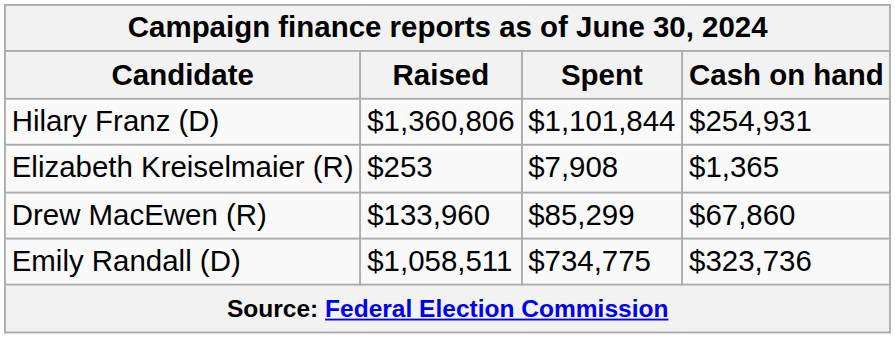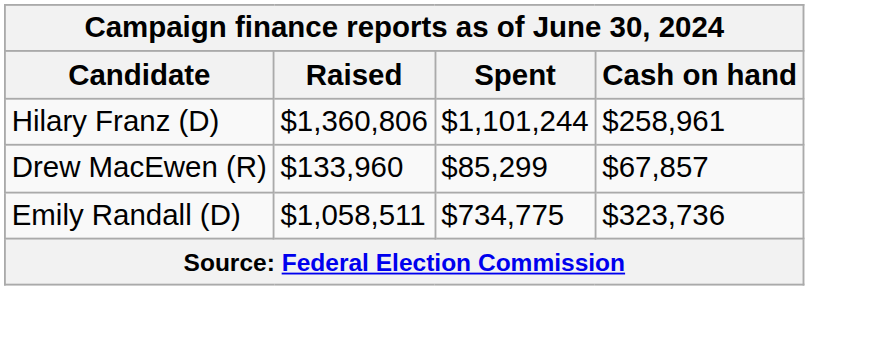 <table class="wikitable sortable">
 <tr>
 <th colspan=4>Campaign finance reports as of June 30, 2024</th>
 </tr>
 <tr style="text-align:center;">
 <th>Candidate</th>
 <th>Raised</th>
 <th>Spent</th>
 <th>Cash on hand</th>
 </tr>
 <tr>
 <td>Hilary Franz (D)</td>
 <td>$1,360,806</td>
-<td>$1,101,844</td>
-<td>$254,931</td>
-</tr>
-<tr>
-<td>Elizabeth Kreiselmaier (R)</td>
-<td>$253</td>
-<td>$7,908</td>
-<td>$1,365</td>
+<td>$1,101,244</td>
+<td>$258,961</td>
 </tr>
 <tr>
 <td>Drew MacEwen (R)</td>
 <td>$133,960</td>
 <td>$85,299</td>
-<td>$67,860</td>
+<td>$67,857</td>
 </tr>
 <tr>
 <td>Emily Randall (D)</td>
 <td>$1,058,511</td>
 <td>$734,775</td>
 <td>$323,736</td>
 </tr>
 <tr>
 <th colspan="4"><small>Source: <a href='#'>Federal Election Commission</a></small></th>
 </tr>
 </table>
